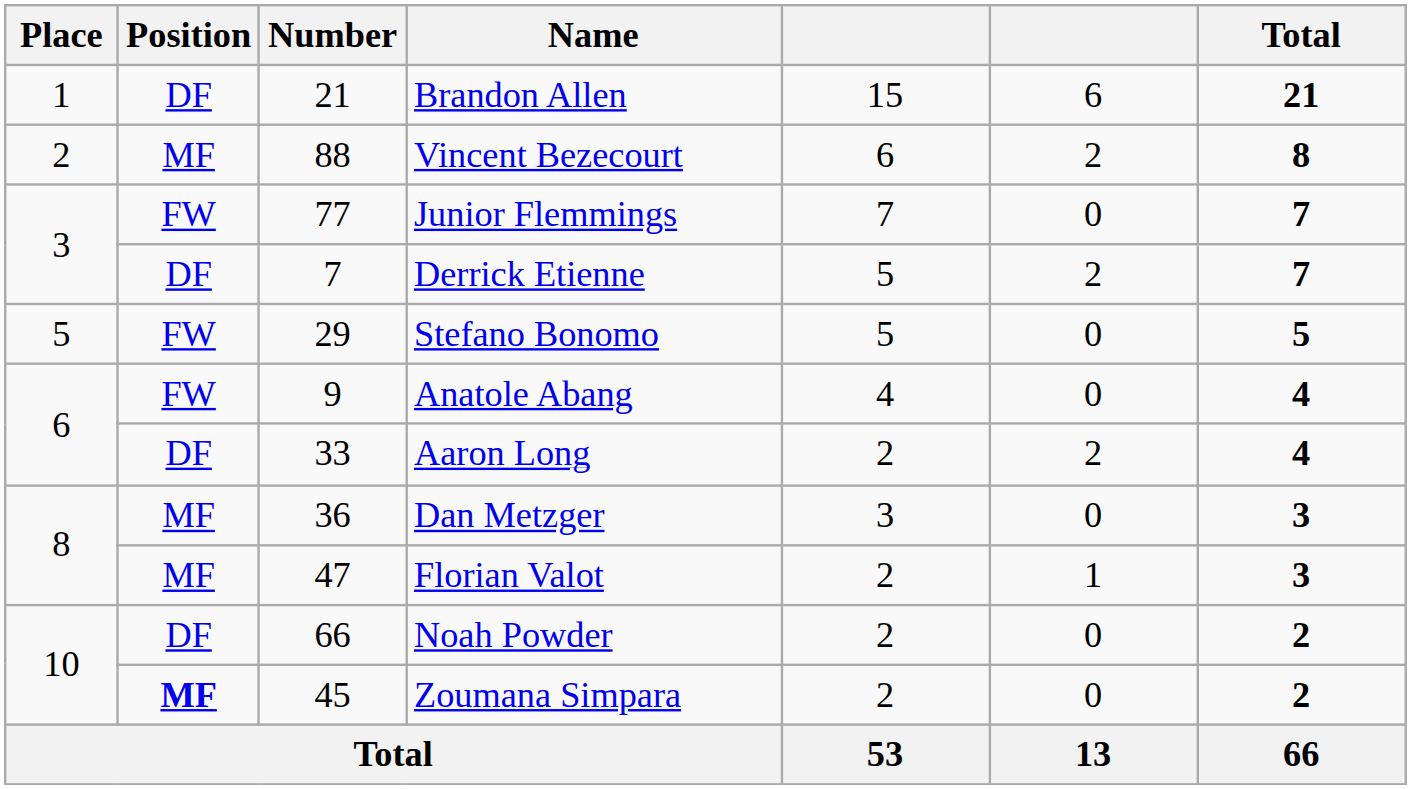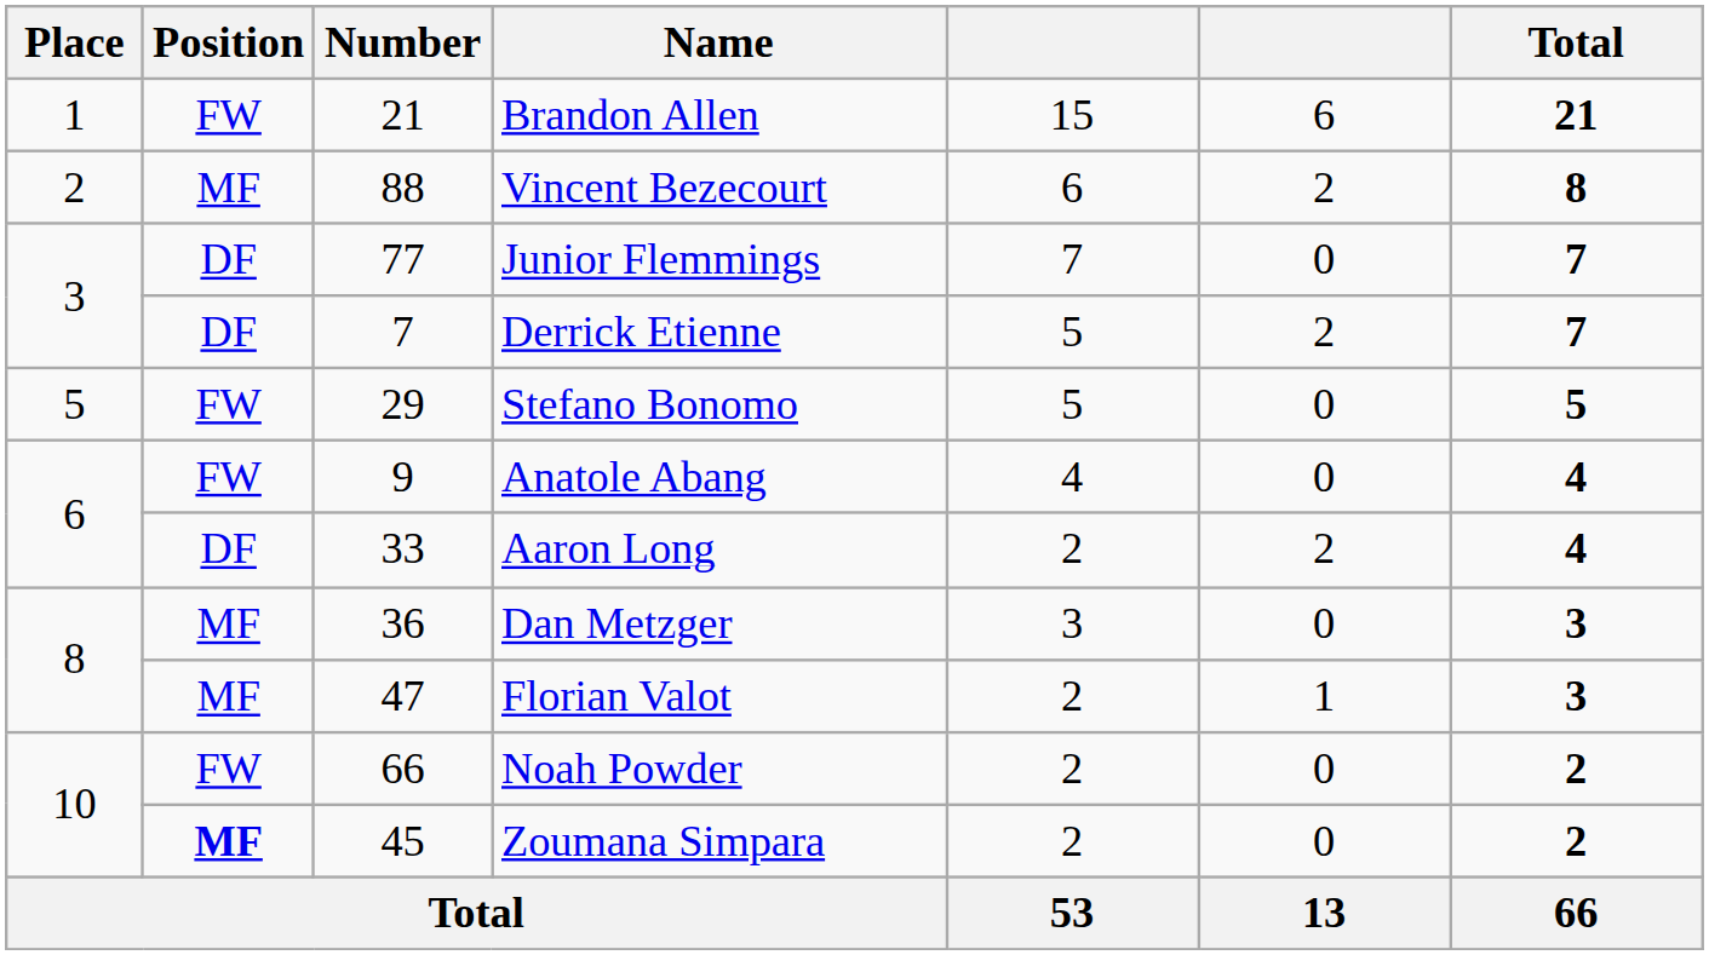 <table class="wikitable" style="font-size: 95%; text-align: center;">
 <tr>
 <th width=40>Place</th>
 <th width=40>Position</th>
 <th width=40>Number</th>
 <th width=150>Name</th>
 <th width=80></th>
 <th width=80></th>
 <th width=80><strong>Total</strong></th>
 </tr>
 <tr>
 <td>1</td>
-<td><a href='#'>DF</a></td>
+<td><a href='#'>FW</a></td>
 <td>21</td>
 <td align="left"> <a href='#'>Brandon Allen</a></td>
 <td>15</td>
 <td>6</td>
 <td><strong>21</strong></td>
 </tr>
 <tr>
 <td>2</td>
 <td><a href='#'>MF</a></td>
 <td>88</td>
 <td align="left"> <a href='#'>Vincent Bezecourt</a></td>
 <td>6</td>
 <td>2</td>
 <td><strong>8</strong></td>
 </tr>
 <tr>
 <td rowspan="2">3</td>
-<td><a href='#'>FW</a></td>
+<td><a href='#'>DF</a></td>
 <td>77</td>
 <td align="left"> <a href='#'>Junior Flemmings</a></td>
 <td>7</td>
 <td>0</td>
 <td><strong>7</strong></td>
 </tr>
 <tr>
 <td><a href='#'>DF</a></td>
 <td>7</td>
 <td align="left"> <a href='#'>Derrick Etienne</a></td>
 <td>5</td>
 <td>2</td>
 <td><strong>7</strong></td>
 </tr>
 <tr>
 <td>5</td>
 <td><a href='#'>FW</a></td>
 <td>29</td>
 <td align="left"> <a href='#'>Stefano Bonomo</a></td>
 <td>5</td>
 <td>0</td>
 <td><strong>5</strong></td>
 </tr>
 <tr>
 <td rowspan="2">6</td>
 <td><a href='#'>FW</a></td>
 <td>9</td>
 <td align="left"> <a href='#'>Anatole Abang</a></td>
 <td>4</td>
 <td>0</td>
 <td><strong>4</strong></td>
 </tr>
 <tr>
 <td><a href='#'>DF</a></td>
 <td>33</td>
 <td align="left"> <a href='#'>Aaron Long</a></td>
 <td>2</td>
 <td>2</td>
 <td><strong>4</strong></td>
 </tr>
 <tr>
 <td rowspan="2">8</td>
 <td><a href='#'>MF</a></td>
 <td>36</td>
 <td align="left"> <a href='#'>Dan Metzger</a></td>
 <td>3</td>
 <td>0</td>
 <td><strong>3</strong></td>
 </tr>
 <tr>
 <td><a href='#'>MF</a></td>
 <td>47</td>
 <td align="left"> <a href='#'>Florian Valot</a></td>
 <td>2</td>
 <td>1</td>
 <td><strong>3</strong></td>
 </tr>
 <tr>
 <td rowspan="2">10</td>
-<td><a href='#'>DF</a></td>
+<td><a href='#'>FW</a></td>
 <td>66</td>
 <td align="left"> <a href='#'>Noah Powder</a></td>
 <td>2</td>
 <td>0</td>
 <td><strong>2</strong></td>
 </tr>
 <tr>
 <td><strong><a href='#'>MF</a></strong></td>
 <td>45</td>
 <td align="left"> <a href='#'>Zoumana Simpara</a></td>
 <td>2</td>
 <td>0</td>
 <td><strong>2</strong></td>
 </tr>
 <tr>
 <th colspan="4">Total</th>
 <th>53</th>
 <th>13</th>
 <th>66</th>
 </tr>
 </table>
